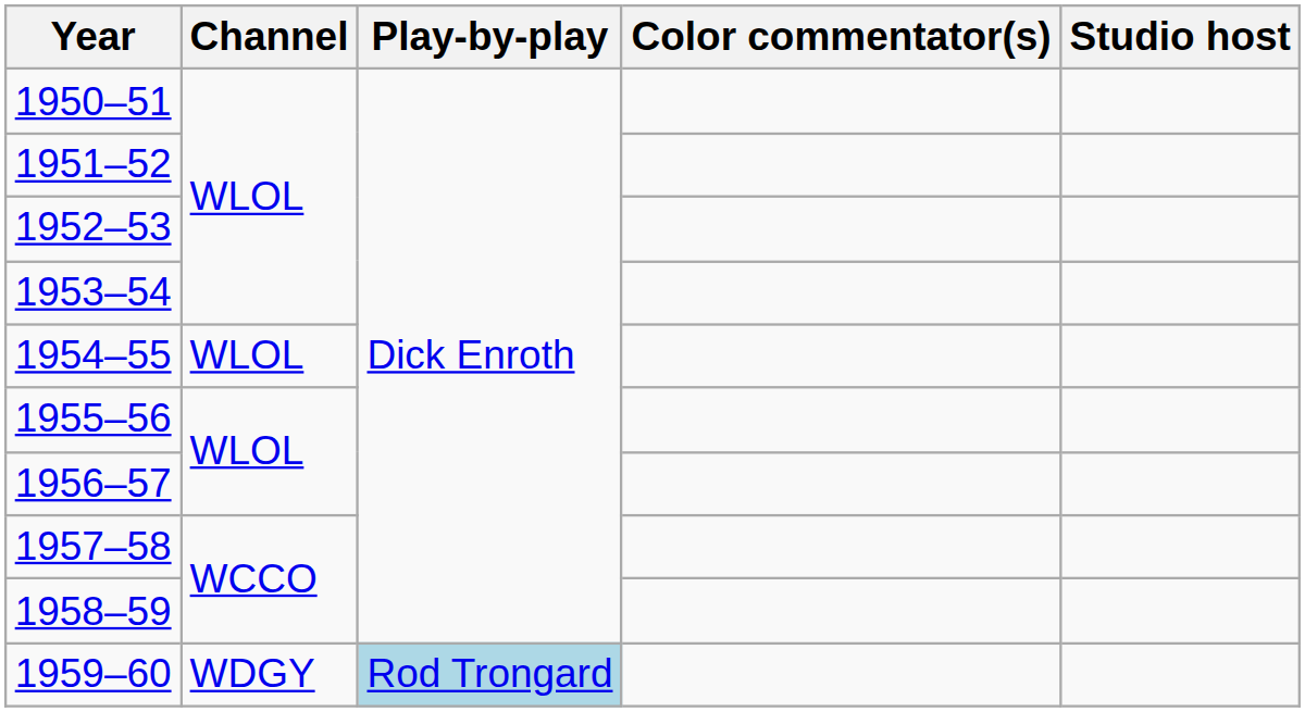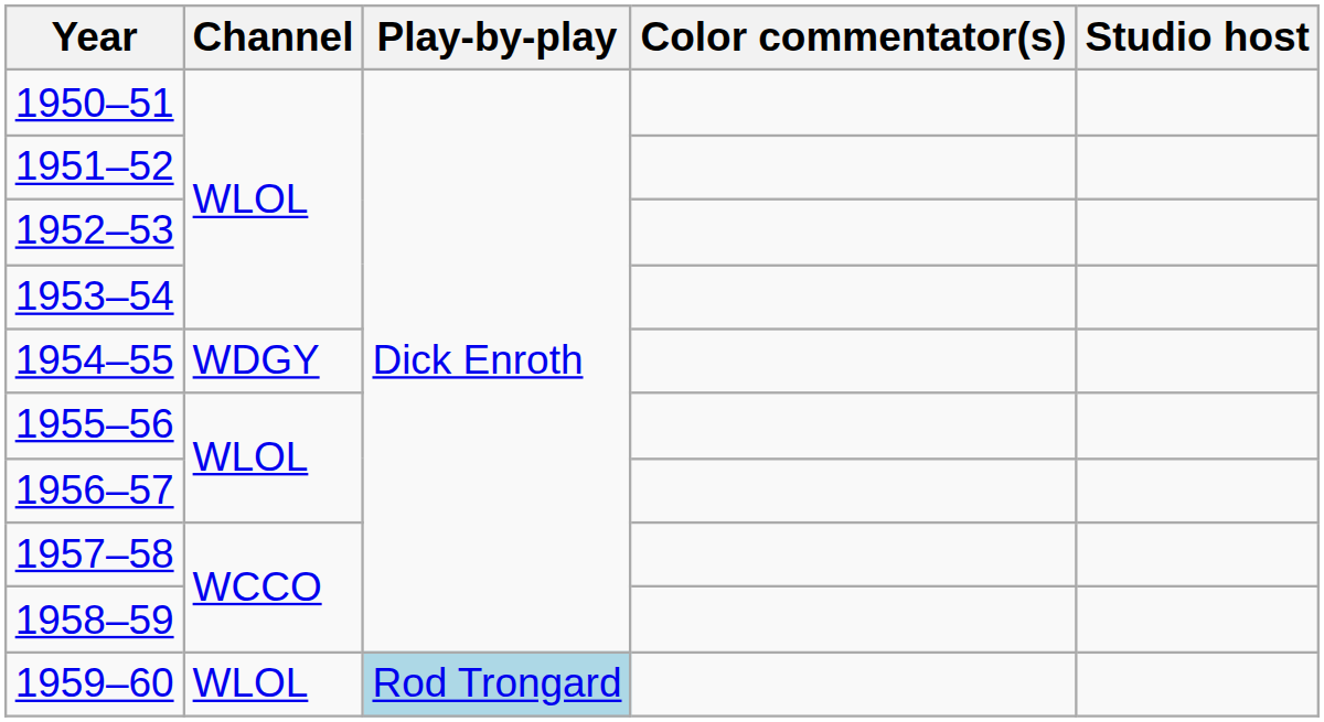 <table class="wikitable">
 <tr>
 <th>Year</th>
 <th>Channel</th>
 <th>Play-by-play</th>
 <th>Color commentator(s)</th>
 <th>Studio host</th>
 </tr>
 <tr>
 <td><a href='#'>1950–51</a></td>
 <td rowspan="4"><a href='#'>WLOL</a></td>
 <td rowspan="9"><a href='#'>Dick Enroth</a></td>
 <td></td>
 <td></td>
 </tr>
 <tr>
 <td><a href='#'>1951–52</a></td>
 <td></td>
 <td></td>
 </tr>
 <tr>
 <td><a href='#'>1952–53</a></td>
 <td></td>
 <td></td>
 </tr>
 <tr>
 <td><a href='#'>1953–54</a></td>
 <td></td>
 <td></td>
 </tr>
 <tr>
 <td><a href='#'>1954–55</a></td>
-<td><a href='#'>WLOL</a></td>
+<td><a href='#'>WDGY</a></td>
 <td></td>
 <td></td>
 </tr>
 <tr>
 <td><a href='#'>1955–56</a></td>
 <td rowspan="2"><a href='#'>WLOL</a></td>
 <td></td>
 <td></td>
 </tr>
 <tr>
 <td><a href='#'>1956–57</a></td>
 <td></td>
 <td></td>
 </tr>
 <tr>
 <td><a href='#'>1957–58</a></td>
 <td rowspan="2"><a href='#'>WCCO</a></td>
 <td></td>
 <td></td>
 </tr>
 <tr>
 <td><a href='#'>1958–59</a></td>
 <td></td>
 <td></td>
 </tr>
 <tr>
 <td><a href='#'>1959–60</a></td>
-<td><a href='#'>WDGY</a></td>
+<td><a href='#'>WLOL</a></td>
 <td style="background: lightblue;"><a href='#'>Rod Trongard</a></td>
 <td></td>
 <td></td>
 </tr>
 </table>
